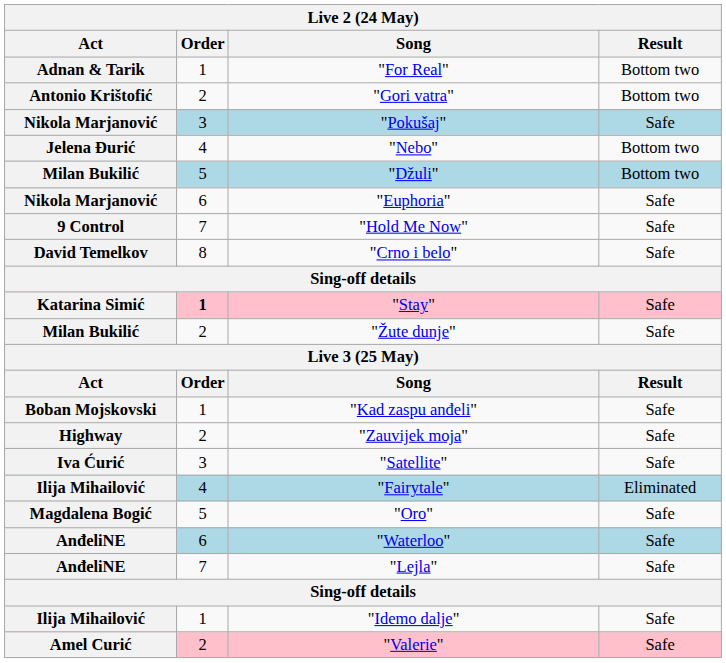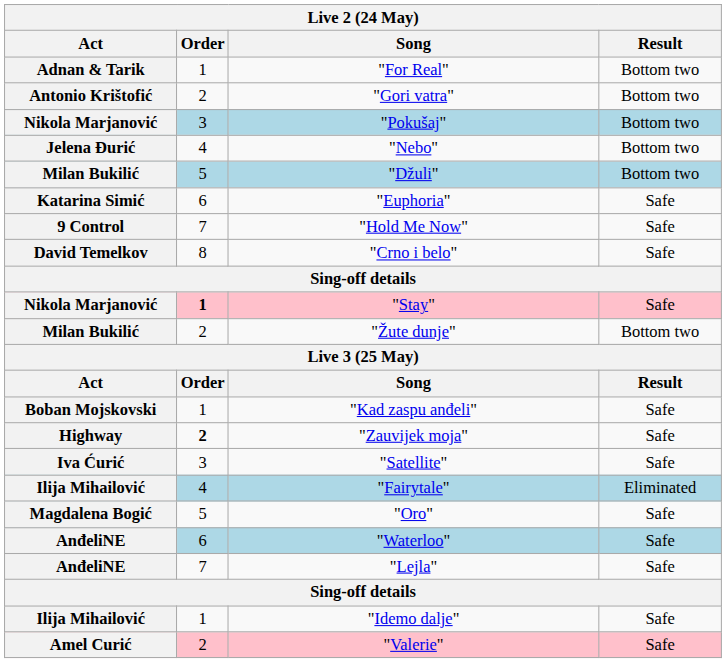 <table class="wikitable plainrowheaders" style="text-align:center;">
 <tr>
 <th colspan="4">Live 2 (24 May)</th>
 </tr>
 <tr>
 <th scope="col" style="width:10em;">Act</th>
 <th scope="col">Order</th>
 <th scope="col" style="width:22em;">Song</th>
 <th scope="col" style="width:7em;">Result</th>
 </tr>
 <tr>
 <th scope="row">Adnan & Tarik</th>
 <td>1</td>
 <td>"<a href='#'>For Real</a>"</td>
 <td>Bottom two</td>
 </tr>
 <tr>
 <th scope="row">Antonio Krištofić</th>
 <td>2</td>
 <td>"<a href='#'>Gori vatra</a>"</td>
 <td>Bottom two</td>
 </tr>
 <tr style="background:lightblue;">
 <th scope="row">Nikola Marjanović</th>
 <td>3</td>
 <td>"<a href='#'>Pokušaj</a>"</td>
-<td>Safe</td>
+<td>Bottom two</td>
 </tr>
 <tr>
 <th scope="row">Jelena Đurić</th>
 <td>4</td>
 <td>"<a href='#'>Nebo</a>"</td>
 <td>Bottom two</td>
 </tr>
 <tr style="background:lightblue;">
 <th scope="row">Milan Bukilić</th>
 <td>5</td>
 <td>"<a href='#'>Džuli</a>"</td>
 <td>Bottom two</td>
 </tr>
 <tr>
-<th scope="row">Nikola Marjanović</th>
+<th scope="row">Katarina Simić</th>
 <td>6</td>
 <td>"<a href='#'>Euphoria</a>"</td>
 <td>Safe</td>
 </tr>
 <tr>
 <th scope="row">9 Control</th>
 <td>7</td>
 <td>"<a href='#'>Hold Me Now</a>"</td>
 <td>Safe</td>
 </tr>
 <tr>
 <th scope="row">David Temelkov</th>
 <td>8</td>
 <td>"<a href='#'>Crno i belo</a>"</td>
 <td>Safe</td>
 </tr>
 <tr>
 <th colspan="4">Sing-off details</th>
 </tr>
 <tr style="background:pink;">
-<th scope="row">Katarina Simić</th>
+<th scope="row">Nikola Marjanović</th>
 <td><strong>1</strong></td>
 <td>"<a href='#'>Stay</a>"</td>
 <td>Safe</td>
 </tr>
 <tr>
 <th scope="row">Milan Bukilić</th>
 <td>2</td>
 <td>"<a href='#'>Žute dunje</a>"</td>
-<td>Safe</td>
+<td>Bottom two</td>
 </tr>
 <tr>
 <th colspan="4">Live 3 (25 May)</th>
 </tr>
 <tr>
 <th scope="col" style="width:10em;">Act</th>
 <th scope="col">Order</th>
 <th scope="col" style="width:20em;">Song</th>
 <th scope="col" style="width:7em;">Result</th>
 </tr>
 <tr>
 <th scope="row">Boban Mojskovski</th>
 <td>1</td>
 <td>"<a href='#'>Kad zaspu anđeli</a>"</td>
 <td>Safe</td>
 </tr>
 <tr>
 <th scope="row">Highway</th>
-<td>2</td>
+<td><strong>2</strong></td>
 <td>"<a href='#'>Zauvijek moja</a>"</td>
 <td>Safe</td>
 </tr>
 <tr>
 <th scope="row">Iva Ćurić</th>
 <td>3</td>
 <td>"<a href='#'>Satellite</a>"</td>
 <td>Safe</td>
 </tr>
 <tr style="background:lightblue;">
 <th scope="row">Ilija Mihailović</th>
 <td>4</td>
 <td>"<a href='#'>Fairytale</a>"</td>
 <td>Eliminated</td>
 </tr>
 <tr>
 <th scope="row">Magdalena Bogić</th>
 <td>5</td>
 <td>"<a href='#'>Oro</a>"</td>
 <td>Safe</td>
 </tr>
 <tr style="background:lightblue;">
 <th scope="row">AnđeliNE</th>
 <td>6</td>
 <td>"<a href='#'>Waterloo</a>"</td>
 <td>Safe</td>
 </tr>
 <tr>
 <th scope="row">AnđeliNE</th>
 <td>7</td>
 <td>"<a href='#'>Lejla</a>"</td>
 <td>Safe</td>
 </tr>
 <tr>
 <th colspan="4">Sing-off details</th>
 </tr>
 <tr>
 <th scope="row">Ilija Mihailović</th>
 <td>1</td>
 <td>"<a href='#'>Idemo dalje</a>"</td>
 <td>Safe</td>
 </tr>
 <tr style="background:pink;">
 <th scope="row">Amel Curić</th>
 <td>2</td>
 <td>"<a href='#'>Valerie</a>"</td>
 <td>Safe</td>
 </tr>
 </table>
